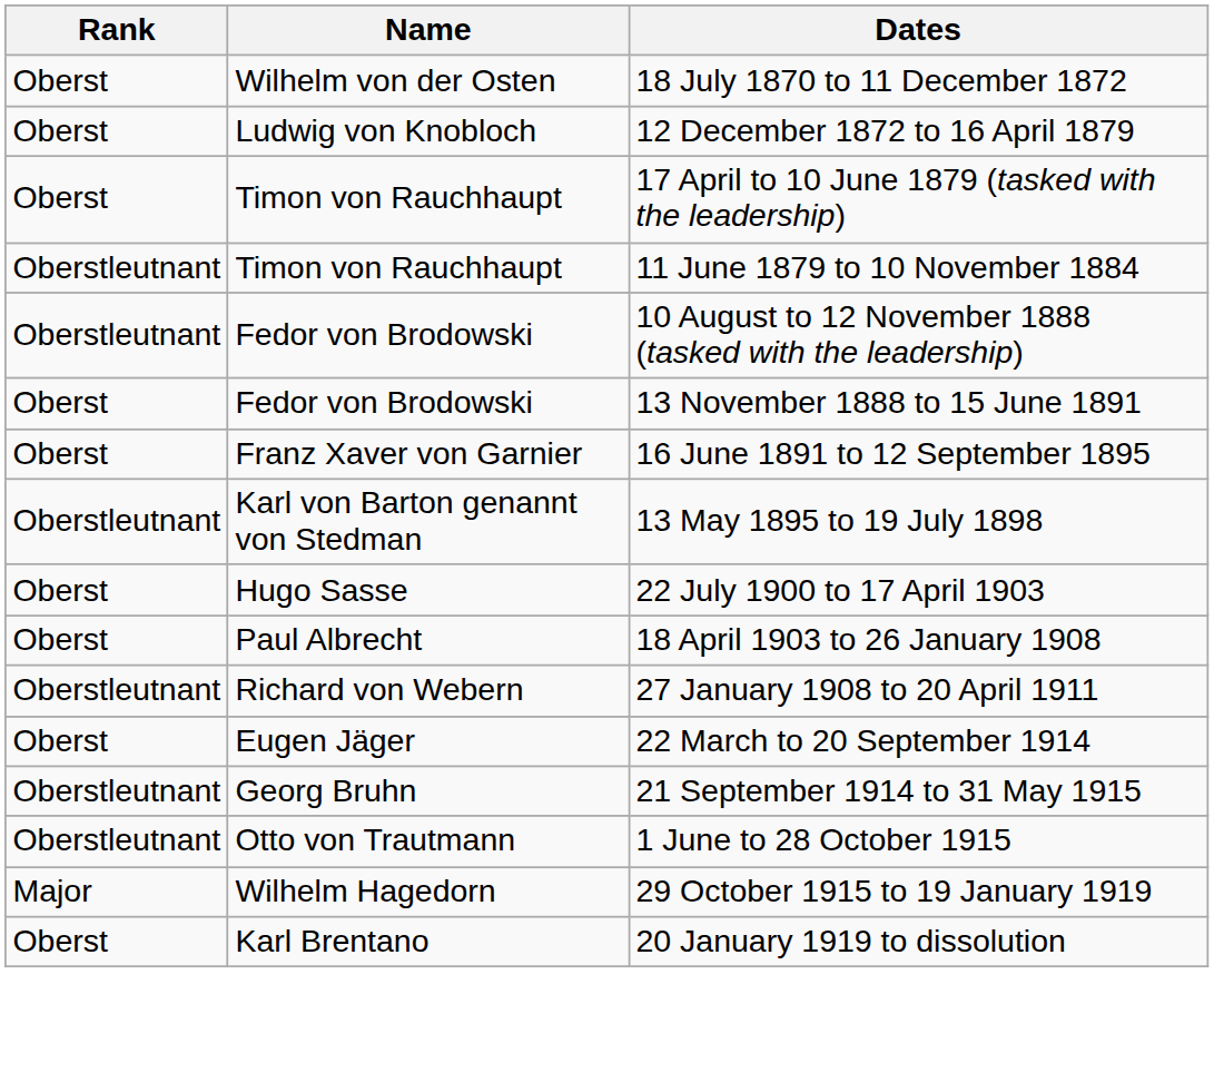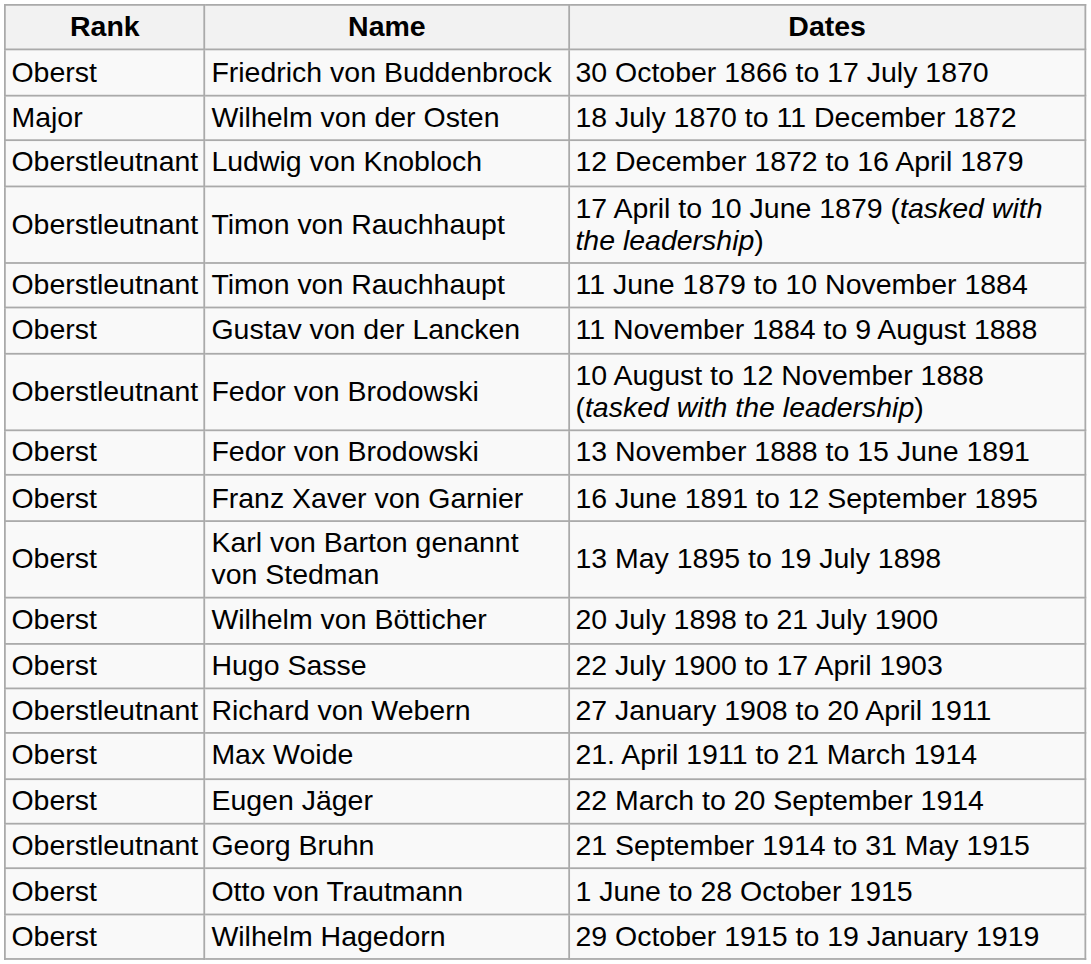 <table class="wikitable">
 <tr class="backgroundcolor8">
 <th>Rank</th>
 <th>Name</th>
 <th>Dates</th>
 </tr>
 <tr>
 <td>Oberst</td>
+<td>Friedrich von Buddenbrock</td>
+<td>30 October 1866 to 17 July 1870</td>
+</tr>
+<tr>
+<td>Major</td>
 <td>Wilhelm von der Osten</td>
 <td>18 July 1870 to 11 December 1872</td>
 </tr>
 <tr>
-<td>Oberst</td>
+<td>Oberstleutnant</td>
 <td>Ludwig von Knobloch</td>
 <td>12 December 1872 to 16 April 1879</td>
 </tr>
 <tr>
-<td>Oberst</td>
+<td>Oberstleutnant</td>
 <td>Timon von Rauchhaupt</td>
 <td>17 April to 10 June 1879 (<em>tasked with the leadership</em>)</td>
 </tr>
 <tr>
 <td>Oberstleutnant</td>
 <td>Timon von Rauchhaupt</td>
 <td>11 June 1879 to 10 November 1884</td>
+</tr>
+<tr>
+<td>Oberst</td>
+<td>Gustav von der Lancken</td>
+<td>11 November 1884 to 9 August 1888</td>
 </tr>
 <tr>
 <td>Oberstleutnant</td>
 <td>Fedor von Brodowski</td>
 <td>10 August to 12 November 1888 (<em>tasked with the leadership</em>)</td>
 </tr>
 <tr>
 <td>Oberst</td>
 <td>Fedor von Brodowski</td>
 <td>13 November 1888 to 15 June 1891</td>
 </tr>
 <tr>
 <td>Oberst</td>
 <td>Franz Xaver von Garnier</td>
 <td>16 June 1891 to 12 September 1895</td>
 </tr>
 <tr>
-<td>Oberstleutnant</td>
+<td>Oberst</td>
 <td>Karl von Barton genannt von Stedman</td>
 <td>13 May 1895 to 19 July 1898</td>
+</tr>
+<tr>
+<td>Oberst</td>
+<td>Wilhelm von Bötticher</td>
+<td>20 July 1898 to 21 July 1900</td>
 </tr>
 <tr>
 <td>Oberst</td>
 <td>Hugo Sasse</td>
 <td>22 July 1900 to 17 April 1903</td>
 </tr>
 <tr>
-<td>Oberst</td>
-<td>Paul Albrecht</td>
-<td>18 April 1903 to 26 January 1908</td>
-</tr>
-<tr>
 <td>Oberstleutnant</td>
 <td>Richard von Webern</td>
 <td>27 January 1908 to 20 April 1911</td>
+</tr>
+<tr>
+<td>Oberst</td>
+<td>Max Woide</td>
+<td>21. April 1911 to 21 March 1914</td>
 </tr>
 <tr>
 <td>Oberst</td>
 <td>Eugen Jäger</td>
 <td>22 March to 20 September 1914</td>
 </tr>
 <tr>
 <td>Oberstleutnant</td>
 <td>Georg Bruhn</td>
 <td>21 September 1914 to 31 May 1915</td>
 </tr>
 <tr>
-<td>Oberstleutnant</td>
+<td>Oberst</td>
 <td>Otto von Trautmann</td>
 <td>1 June to 28 October 1915</td>
 </tr>
 <tr>
-<td>Major</td>
+<td>Oberst</td>
 <td>Wilhelm Hagedorn</td>
 <td>29 October 1915 to 19 January 1919</td>
 </tr>
-<tr>
-<td>Oberst</td>
-<td>Karl Brentano</td>
-<td>20 January 1919 to dissolution</td>
-</tr>
 </table>
